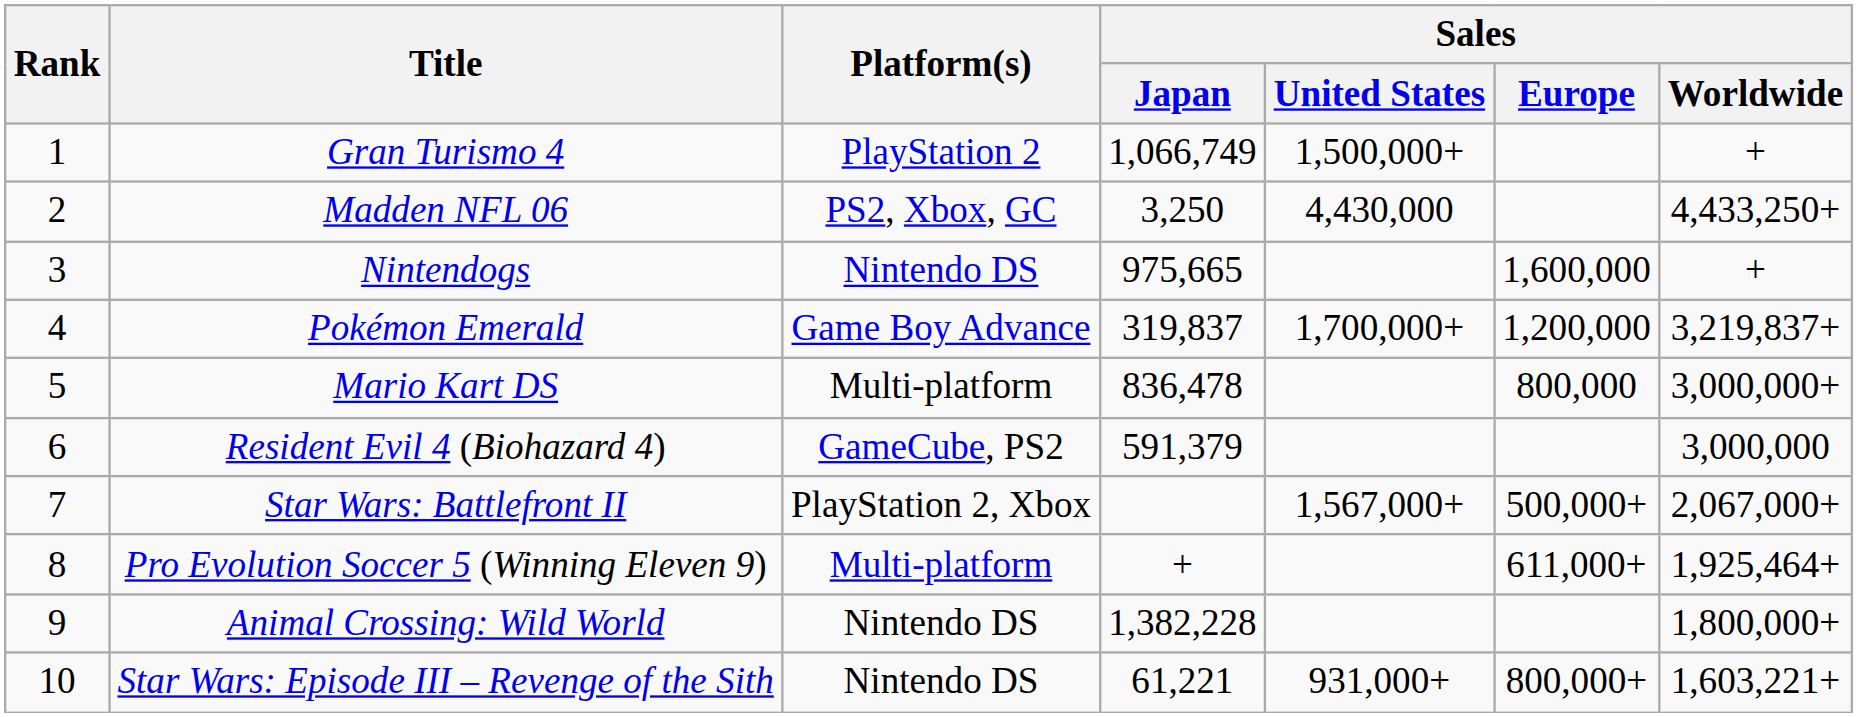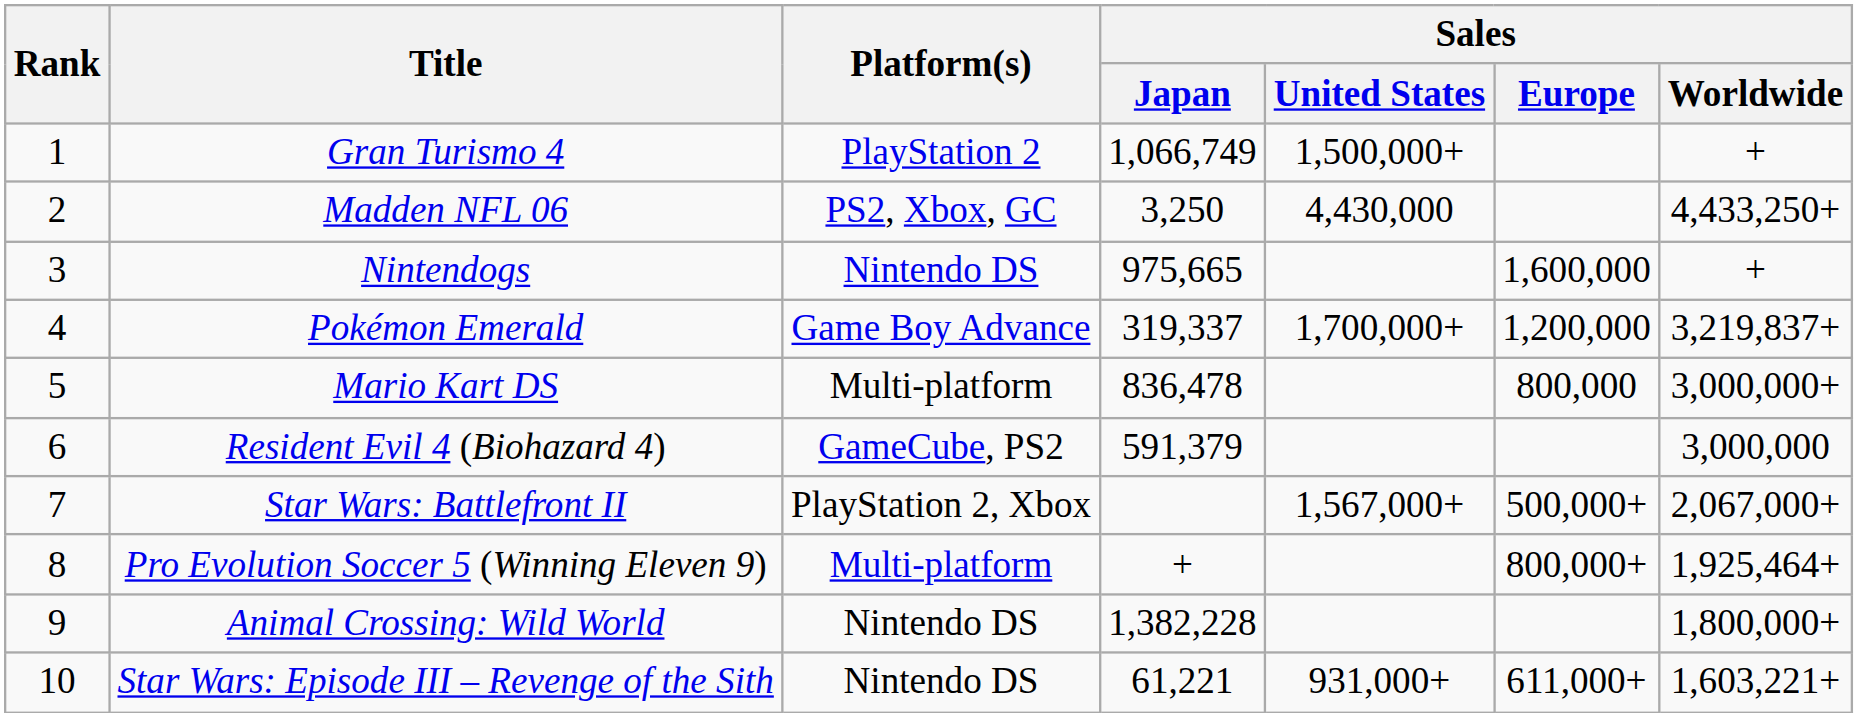 <table class="wikitable sortable" style="text-align:center">
 <tr>
 <th rowspan="2">Rank</th>
 <th rowspan="2">Title</th>
 <th rowspan="2">Platform(s)</th>
 <th colspan="4">Sales</th>
 </tr>
 <tr>
 <th><a href='#'>Japan</a></th>
 <th><a href='#'>United States</a></th>
 <th><a href='#'>Europe</a></th>
 <th>Worldwide</th>
 </tr>
 <tr>
 <td>1</td>
 <td><em><a href='#'>Gran Turismo 4</a></em></td>
 <td><a href='#'>PlayStation 2</a></td>
 <td>1,066,749</td>
 <td>1,500,000+</td>
 <td></td>
 <td>+</td>
 </tr>
 <tr>
 <td>2</td>
 <td><em><a href='#'>Madden NFL 06</a></em></td>
 <td><a href='#'>PS2</a>, <a href='#'>Xbox</a>, <a href='#'>GC</a></td>
 <td>3,250</td>
 <td>4,430,000</td>
 <td></td>
 <td>4,433,250+</td>
 </tr>
 <tr>
 <td>3</td>
 <td><em><a href='#'>Nintendogs</a></em></td>
 <td><a href='#'>Nintendo DS</a></td>
 <td>975,665</td>
 <td></td>
 <td>1,600,000</td>
 <td>+</td>
 </tr>
 <tr>
 <td>4</td>
 <td><em><a href='#'>Pokémon Emerald</a></em></td>
 <td><a href='#'>Game Boy Advance</a></td>
-<td>319,837</td>
+<td>319,337</td>
 <td>1,700,000+</td>
 <td>1,200,000</td>
 <td>3,219,837+</td>
 </tr>
 <tr>
 <td>5</td>
 <td><em><a href='#'>Mario Kart DS</a></em></td>
 <td>Multi-platform</td>
 <td>836,478</td>
 <td></td>
 <td>800,000</td>
 <td>3,000,000+</td>
 </tr>
 <tr>
 <td>6</td>
 <td><em><a href='#'>Resident Evil 4</a></em> (<em>Biohazard 4</em>)</td>
 <td><a href='#'>GameCube</a>, PS2</td>
 <td>591,379</td>
 <td></td>
 <td></td>
 <td>3,000,000</td>
 </tr>
 <tr>
 <td>7</td>
 <td><em><a href='#'>Star Wars: Battlefront II</a></em></td>
 <td>PlayStation 2, Xbox</td>
 <td></td>
 <td>1,567,000+</td>
 <td>500,000+</td>
 <td>2,067,000+</td>
 </tr>
 <tr>
 <td>8</td>
 <td><em><a href='#'>Pro Evolution Soccer 5</a></em> (<em>Winning Eleven 9</em>)</td>
 <td><a href='#'>Multi-platform</a></td>
 <td>+</td>
 <td></td>
-<td>611,000+</td>
+<td>800,000+</td>
 <td>1,925,464+</td>
 </tr>
 <tr>
 <td>9</td>
 <td><em><a href='#'>Animal Crossing: Wild World</a></em></td>
 <td>Nintendo DS</td>
 <td>1,382,228</td>
 <td></td>
 <td></td>
 <td>1,800,000+</td>
 </tr>
 <tr>
 <td>10</td>
 <td><a href='#'><em>Star Wars: Episode III – Revenge of the Sith</em></a></td>
 <td>Nintendo DS</td>
 <td>61,221</td>
 <td>931,000+</td>
-<td>800,000+</td>
+<td>611,000+</td>
 <td>1,603,221+</td>
 </tr>
 </table>
